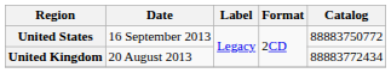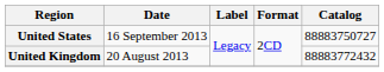 <table class="wikitable plainrowheaders">
 <tr>
 <th>Region</th>
 <th>Date</th>
 <th>Label</th>
 <th>Format</th>
 <th>Catalog</th>
 </tr>
 <tr>
 <th scope="row">United States</th>
 <td>16 September 2013</td>
 <td rowspan="2"><a href='#'>Legacy</a></td>
 <td rowspan="2">2<a href='#'>CD</a></td>
-<td>88883750772</td>
+<td>88883750727</td>
 </tr>
 <tr>
 <th scope="row">United Kingdom</th>
 <td>20 August 2013</td>
-<td>88883772434</td>
+<td>88883772432</td>
 </tr>
 <tr>
 </tr>
 </table>
